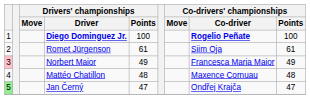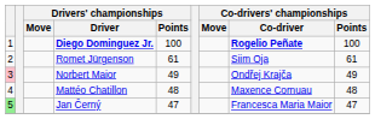 <table class="wikitable" style="font-size:85%;">
 <tr>
 <th rowspan="2"></th>
 <th rowspan="7" style="width:5px;"></th>
 <th colspan="3">Drivers' championships</th>
 <th rowspan="7" style="width:5px;"></th>
 <th colspan="3" nowrap>Co-drivers' championships</th>
 </tr>
 <tr>
 <th>Move</th>
 <th>Driver</th>
 <th>Points</th>
 <th>Move</th>
 <th>Co-driver</th>
 <th>Points</th>
 </tr>
 <tr>
 <td align="center">1</td>
 <td align="center"></td>
 <td><strong><a href='#'>Diego Dominguez Jr.</a></strong></td>
 <td align="center">100</td>
 <td align="center"></td>
 <td><strong><a href='#'>Rogelio Peñate</a></strong></td>
 <td align="center">100</td>
 </tr>
 <tr>
 <td align="center">2</td>
 <td align="center"></td>
 <td><a href='#'>Romet Jürgenson</a></td>
 <td align="center">61</td>
 <td align="center"></td>
 <td><a href='#'>Siim Oja</a></td>
 <td align="center">61</td>
 </tr>
 <tr>
 <td align="center" style="background: pink;">3</td>
 <td align="center"></td>
 <td><a href='#'>Norbert Maior</a></td>
 <td align="center">49</td>
 <td align="center"></td>
-<td><a href='#'>Francesca Maria Maior</a></td>
+<td><a href='#'>Ondřej Krajča</a></td>
 <td align="center">49</td>
 </tr>
 <tr>
 <td align="center">4</td>
 <td align="center"></td>
 <td><a href='#'>Mattéo Chatillon</a></td>
 <td align="center">48</td>
 <td align="center"></td>
 <td><a href='#'>Maxence Cornuau</a></td>
 <td align="center">48</td>
 </tr>
 <tr>
 <td align="center" style="background: lightgreen;">5</td>
 <td align="center"></td>
 <td><a href='#'>Jan Černý</a></td>
 <td align="center">47</td>
 <td align="center"></td>
-<td><a href='#'>Ondřej Krajča</a></td>
+<td><a href='#'>Francesca Maria Maior</a></td>
 <td align="center">47</td>
 </tr>
 <tr>
 </tr>
 </table>
